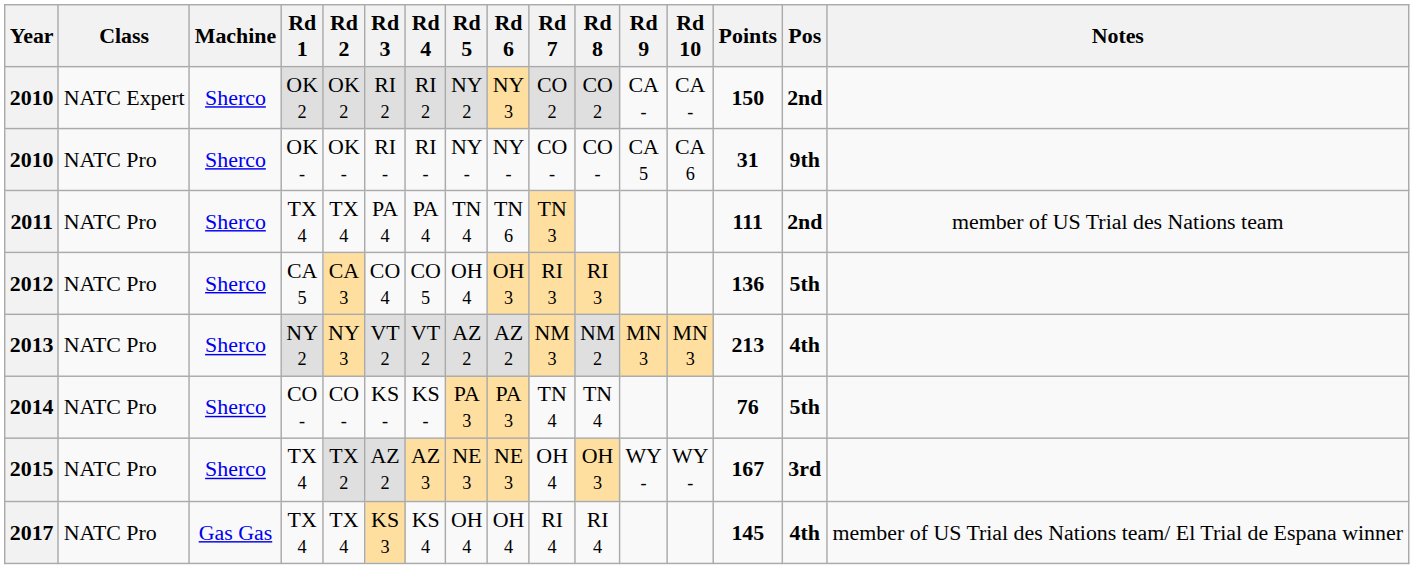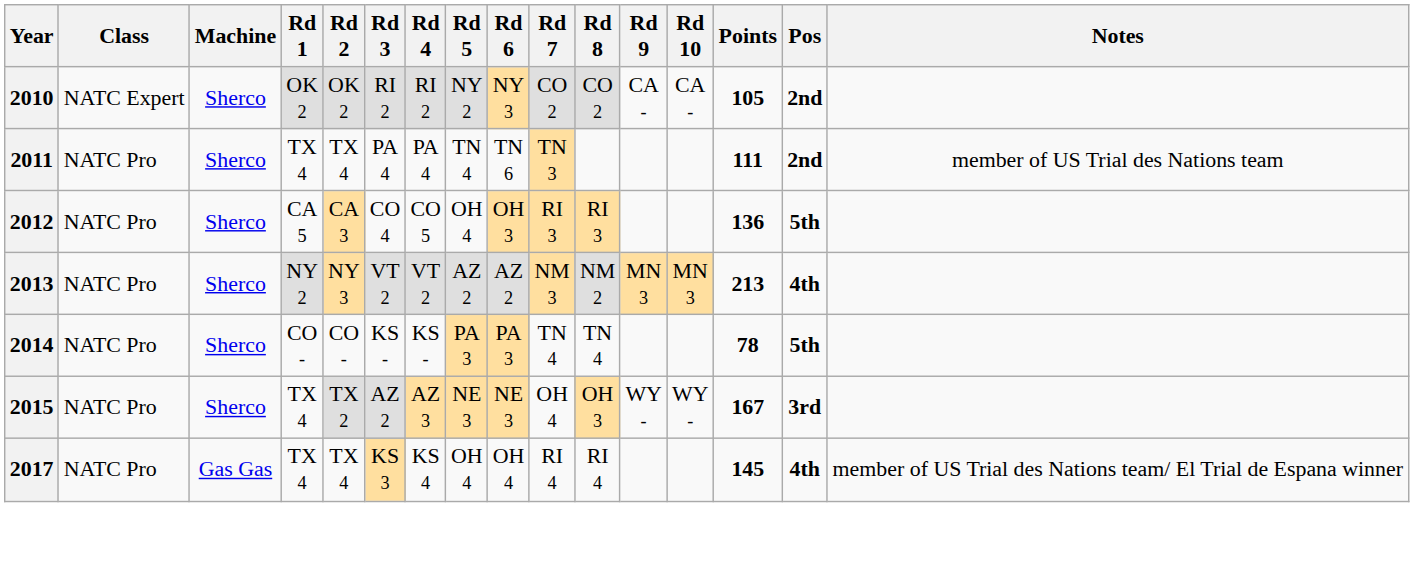 <table class="wikitable" style="text-align:center; font-size:95%">
 <tr valign="top">
 <th valign="middle">Year</th>
 <th valign="middle">Class</th>
 <th valign="middle">Machine</th>
 <th>Rd<br>1</th>
 <th>Rd<br>2</th>
 <th>Rd<br>3</th>
 <th>Rd<br>4</th>
 <th>Rd<br>5</th>
 <th>Rd<br>6</th>
 <th>Rd<br>7</th>
 <th>Rd<br>8</th>
 <th>Rd<br>9</th>
 <th>Rd<br>10</th>
 <th valign="middle">Points</th>
 <th valign="middle">Pos</th>
 <th valign="middle">Notes</th>
 </tr>
 <tr>
 <th>2010</th>
 <td align="left"> NATC Expert</td>
 <td><a href='#'>Sherco</a></td>
 <td style="background:#dfdfdf;">OK<br><small>2</small></td>
 <td style="background:#dfdfdf;">OK<br><small>2</small></td>
 <td style="background:#dfdfdf;">RI<br><small>2</small></td>
 <td style="background:#dfdfdf;">RI<br><small>2</small></td>
 <td style="background:#dfdfdf;">NY<br><small>2</small></td>
 <td style="background:#ffdf9f;">NY<br><small>3</small></td>
 <td style="background:#dfdfdf;">CO<br><small>2</small></td>
 <td style="background:#dfdfdf;">CO<br><small>2</small></td>
 <td>CA<br><small>-</small></td>
 <td>CA<br><small>-</small></td>
-<td><strong>150</strong></td>
+<td><strong>105</strong></td>
 <td><strong>2nd</strong></td>
-<td></td>
-</tr>
-<tr>
-<th>2010</th>
-<td align="left"> NATC Pro</td>
-<td><a href='#'>Sherco</a></td>
-<td>OK<br><small>-</small></td>
-<td>OK<br><small>-</small></td>
-<td>RI<br><small>-</small></td>
-<td>RI<br><small>-</small></td>
-<td>NY<br><small>-</small></td>
-<td>NY<br><small>-</small></td>
-<td>CO<br><small>-</small></td>
-<td>CO<br><small>-</small></td>
-<td>CA<br><small>5</small></td>
-<td>CA<br><small>6</small></td>
-<td><strong>31</strong></td>
-<td><strong>9th</strong></td>
 <td></td>
 </tr>
 <tr>
 <th>2011</th>
 <td align="left"> NATC Pro</td>
 <td><a href='#'>Sherco</a></td>
 <td>TX<br><small>4</small></td>
 <td>TX<br><small>4</small></td>
 <td>PA<br><small>4</small></td>
 <td>PA<br><small>4</small></td>
 <td>TN<br><small>4</small></td>
 <td>TN<br><small>6</small></td>
 <td style="background:#FFDF9F;">TN<br><small>3</small></td>
 <td></td>
 <td></td>
 <td></td>
 <td><strong>111</strong></td>
 <td><strong>2nd</strong></td>
 <td>member of US Trial des Nations team</td>
 </tr>
 <tr>
 <th>2012</th>
 <td align="left"> NATC Pro</td>
 <td><a href='#'>Sherco</a></td>
 <td>CA<br><small>5</small></td>
 <td style="background:#FFDF9F;">CA<br><small>3</small></td>
 <td>CO<br><small>4</small></td>
 <td>CO<br><small>5</small></td>
 <td>OH<br><small>4</small></td>
 <td style="background:#FFDF9F;">OH<br><small>3</small></td>
 <td style="background:#FFDF9F;">RI<br><small>3</small></td>
 <td style="background:#FFDF9F;">RI<br><small>3</small></td>
 <td></td>
 <td></td>
 <td><strong>136</strong></td>
 <td><strong>5th</strong></td>
 <td></td>
 </tr>
 <tr>
 <th>2013</th>
 <td align="left"> NATC Pro</td>
 <td><a href='#'>Sherco</a></td>
 <td style="background:#DFDFDF;">NY<br><small>2</small></td>
 <td style="background:#FFDF9F;">NY<br><small>3</small></td>
 <td style="background:#DFDFDF;">VT<br><small>2</small></td>
 <td style="background:#DFDFDF;">VT<br><small>2</small></td>
 <td style="background:#DFDFDF;">AZ<br><small>2</small></td>
 <td style="background:#DFDFDF;">AZ<br><small>2</small></td>
 <td style="background:#FFDF9F;">NM<br><small>3</small></td>
 <td style="background:#DFDFDF;">NM<br><small>2</small></td>
 <td style="background:#FFDF9F;">MN<br><small>3</small></td>
 <td style="background:#FFDF9F;">MN<br><small>3</small></td>
 <td><strong>213</strong></td>
 <td><strong>4th</strong></td>
 <td></td>
 </tr>
 <tr>
 <th>2014</th>
 <td align="left"> NATC Pro</td>
 <td><a href='#'>Sherco</a></td>
 <td>CO<br><small>-</small></td>
 <td>CO<br><small>-</small></td>
 <td>KS<br><small>-</small></td>
 <td>KS<br><small>-</small></td>
 <td style="background:#FFDF9F;">PA<br><small>3</small></td>
 <td style="background:#FFDF9F;">PA<br><small>3</small></td>
 <td>TN<br><small>4</small></td>
 <td>TN<br><small>4</small></td>
 <td></td>
 <td></td>
-<td><strong>76</strong></td>
+<td><strong>78</strong></td>
 <td><strong>5th</strong></td>
 <td></td>
 </tr>
 <tr>
 <th>2015</th>
 <td align="left"> NATC Pro</td>
 <td><a href='#'>Sherco</a></td>
 <td>TX<br><small>4</small></td>
 <td style="background:#DFDFDF;">TX<br><small>2</small></td>
 <td style="background:#DFDFDF;">AZ<br><small>2</small></td>
 <td style="background:#FFDF9F;">AZ<br><small>3</small></td>
 <td style="background:#FFDF9F;">NE<br><small>3</small></td>
 <td style="background:#FFDF9F;">NE<br><small>3</small></td>
 <td>OH<br><small>4</small></td>
 <td style="background:#FFDF9F;">OH<br><small>3</small></td>
 <td>WY<br><small>-</small></td>
 <td>WY<br><small>-</small></td>
 <td><strong>167</strong></td>
 <td><strong>3rd</strong></td>
 <td></td>
 </tr>
 <tr>
 <th>2017</th>
 <td align="left"> NATC Pro</td>
 <td><a href='#'>Gas Gas</a></td>
 <td>TX<br><small>4</small></td>
 <td>TX<br><small>4</small></td>
 <td style="background:#FFDF9F;">KS<br><small>3</small></td>
 <td>KS<br><small>4</small></td>
 <td>OH<br><small>4</small></td>
 <td>OH<br><small>4</small></td>
 <td>RI<br><small>4</small></td>
 <td>RI<br><small>4</small></td>
 <td></td>
 <td></td>
 <td><strong>145</strong></td>
 <td><strong>4th</strong></td>
 <td>member of US Trial des Nations team/ El Trial de Espana winner</td>
 </tr>
 </table>
